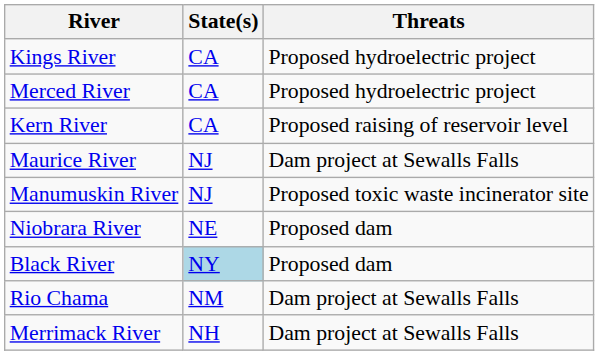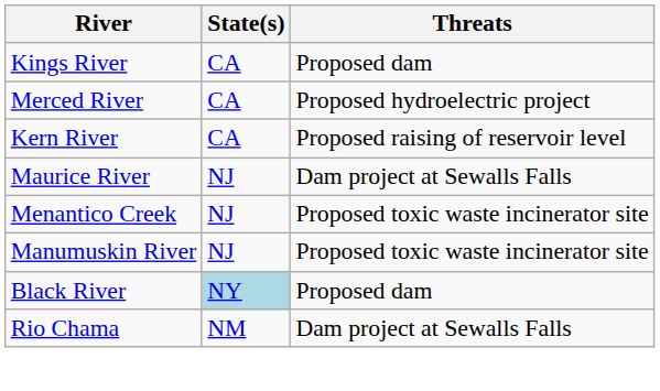 <table class="wikitable sortable">
 <tr>
 <th>River</th>
 <th>State(s)</th>
 <th>Threats</th>
 </tr>
 <tr>
 <td><a href='#'>Kings River</a></td>
 <td><a href='#'>CA</a></td>
-<td>Proposed hydroelectric project</td>
+<td>Proposed dam</td>
 </tr>
 <tr>
 <td><a href='#'>Merced River</a></td>
 <td><a href='#'>CA</a></td>
 <td>Proposed hydroelectric project</td>
 </tr>
 <tr>
 <td><a href='#'>Kern River</a></td>
 <td><a href='#'>CA</a></td>
 <td>Proposed raising of reservoir level</td>
 </tr>
 <tr>
 <td><a href='#'>Maurice River</a></td>
 <td><a href='#'>NJ</a></td>
 <td>Dam project at Sewalls Falls</td>
 </tr>
 <tr>
-<td><a href='#'>Manumuskin River</a></td>
+<td><a href='#'>Menantico Creek</a></td>
 <td><a href='#'>NJ</a></td>
 <td>Proposed toxic waste incinerator site</td>
 </tr>
 <tr>
-<td><a href='#'>Niobrara River</a></td>
-<td><a href='#'>NE</a></td>
-<td>Proposed dam</td>
+<td><a href='#'>Manumuskin River</a></td>
+<td><a href='#'>NJ</a></td>
+<td>Proposed toxic waste incinerator site</td>
 </tr>
 <tr>
 <td><a href='#'>Black River</a></td>
 <td style="background: lightblue;"><a href='#'>NY</a></td>
 <td>Proposed dam</td>
 </tr>
 <tr>
 <td><a href='#'>Rio Chama</a></td>
 <td><a href='#'>NM</a></td>
 <td>Dam project at Sewalls Falls</td>
 </tr>
-<tr>
-<td><a href='#'>Merrimack River</a></td>
-<td><a href='#'>NH</a></td>
-<td>Dam project at Sewalls Falls</td>
-</tr>
 </table>
